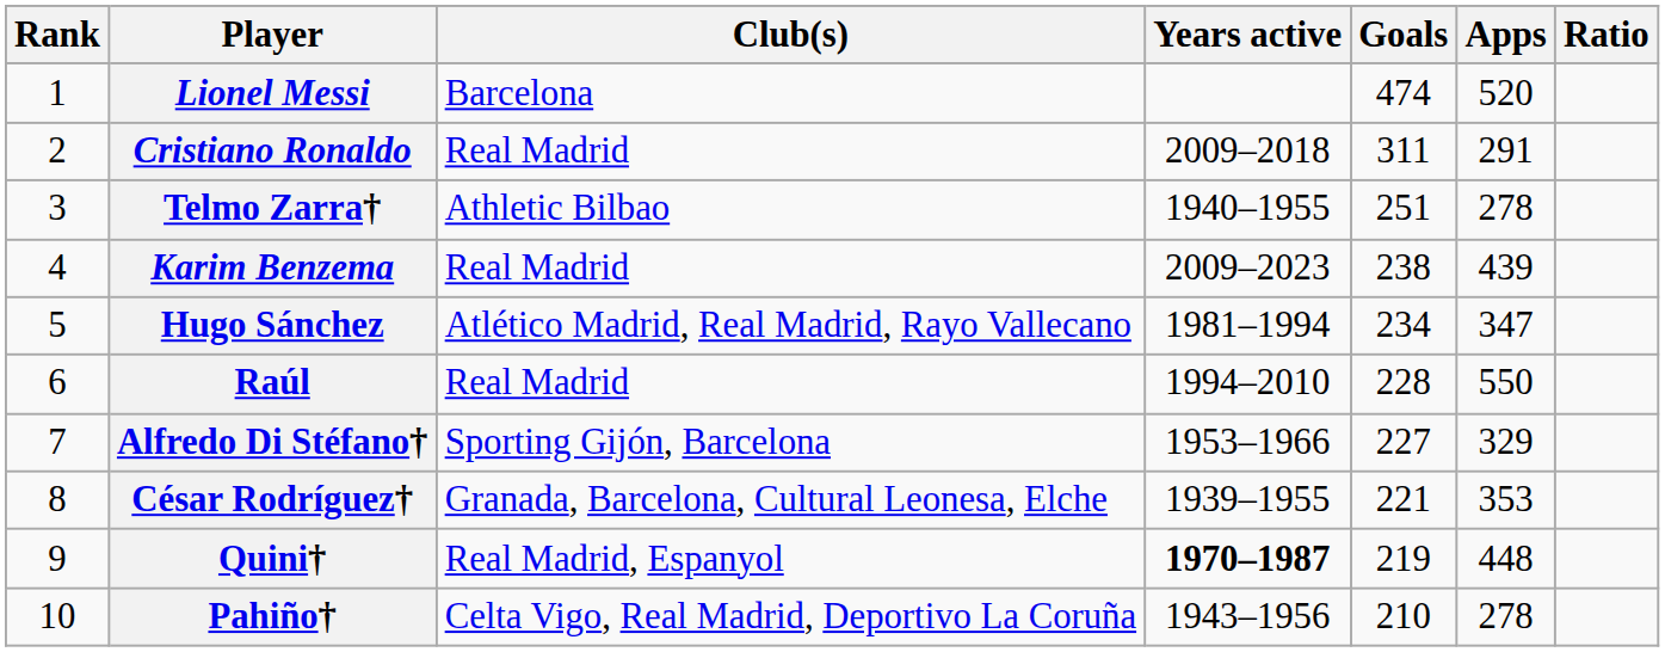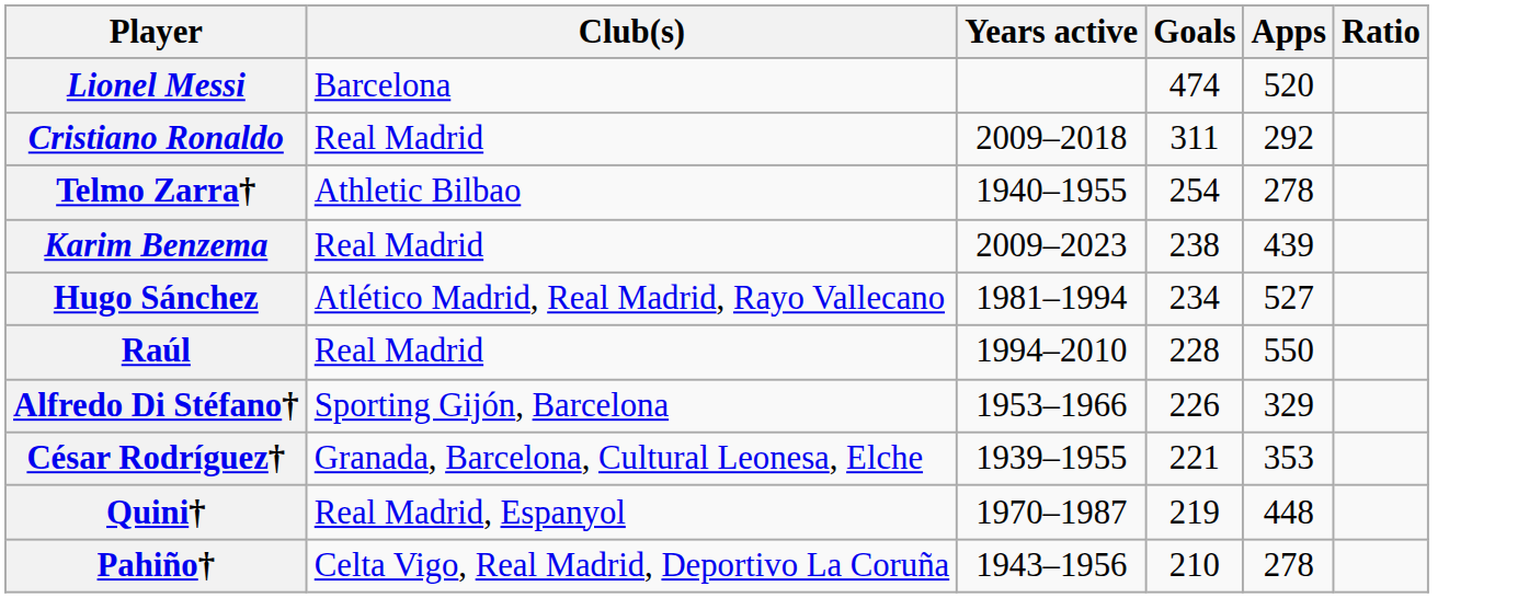 <table class="wikitable sortable plainrowheaders" style="text-align: center">
 <tr>
-<th scope="col">Rank</th>
 <th scope="col">Player</th>
 <th scope="col">Club(s)</th>
 <th scope="col">Years active</th>
 <th scope="col">Goals</th>
 <th scope="col">Apps</th>
 <th scope="col">Ratio</th>
 </tr>
 <tr>
-<td>1</td>
 <th scope="row"> <em><a href='#'>Lionel Messi</a></em></th>
 <td style="text-align:left;"><a href='#'>Barcelona</a></td>
 <td></td>
 <td>474</td>
 <td>520</td>
 <td></td>
 </tr>
 <tr>
-<td>2</td>
 <th scope="row"> <em><a href='#'>Cristiano Ronaldo</a></em></th>
 <td style="text-align:left;"><a href='#'>Real Madrid</a></td>
 <td>2009–2018</td>
 <td>311</td>
-<td>291</td>
+<td>292</td>
 <td></td>
 </tr>
 <tr>
-<td>3</td>
 <th scope="row"> <a href='#'>Telmo Zarra</a>†</th>
 <td style="text-align:left;"><a href='#'>Athletic Bilbao</a></td>
 <td>1940–1955</td>
-<td>251</td>
+<td>254</td>
 <td>278</td>
 <td></td>
 </tr>
 <tr>
-<td>4</td>
 <th scope="row"> <em><a href='#'>Karim Benzema</a></em></th>
 <td style="text-align:left;"><a href='#'>Real Madrid</a></td>
 <td>2009–2023</td>
 <td>238</td>
 <td>439</td>
 <td></td>
 </tr>
 <tr>
-<td>5</td>
 <th scope="row"> <a href='#'>Hugo Sánchez</a></th>
 <td style="text-align:left;"><a href='#'>Atlético Madrid</a>, <a href='#'>Real Madrid</a>, <a href='#'>Rayo Vallecano</a></td>
 <td>1981–1994</td>
 <td>234</td>
-<td>347</td>
+<td>527</td>
 <td></td>
 </tr>
 <tr>
-<td>6</td>
 <th scope="row"> <a href='#'>Raúl</a></th>
 <td style="text-align:left;"><a href='#'>Real Madrid</a></td>
 <td>1994–2010</td>
 <td>228</td>
 <td>550</td>
 <td></td>
 </tr>
 <tr>
-<td>7</td>
 <th scope="row">  <a href='#'>Alfredo Di Stéfano</a>†</th>
 <td style="text-align:left;"><a href='#'>Sporting Gijón</a>, <a href='#'>Barcelona</a></td>
 <td>1953–1966</td>
-<td>227</td>
+<td>226</td>
 <td>329</td>
 <td></td>
 </tr>
 <tr>
-<td>8</td>
 <th scope="row"> <a href='#'>César Rodríguez</a>†</th>
 <td style="text-align:left;"><a href='#'>Granada</a>, <a href='#'>Barcelona</a>, <a href='#'>Cultural Leonesa</a>, <a href='#'>Elche</a></td>
 <td>1939–1955</td>
 <td>221</td>
 <td>353</td>
 <td></td>
 </tr>
 <tr>
-<td>9</td>
 <th scope="row"> <a href='#'>Quini</a>†</th>
 <td style="text-align:left;"><a href='#'>Real Madrid</a>, <a href='#'>Espanyol</a></td>
-<td><strong>1970–1987</strong></td>
+<td>1970–1987</td>
 <td>219</td>
 <td>448</td>
 <td></td>
 </tr>
 <tr>
-<td>10</td>
 <th scope="row"> <a href='#'>Pahiño</a>†</th>
 <td style="text-align:left;"><a href='#'>Celta Vigo</a>, <a href='#'>Real Madrid</a>, <a href='#'>Deportivo La Coruña</a></td>
 <td>1943–1956</td>
 <td>210</td>
 <td>278</td>
 <td></td>
 </tr>
 </table>
